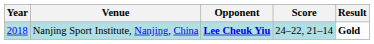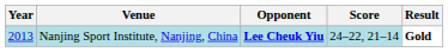 <table class="sortable wikitable" style="font-size: 90%;">
 <tr>
 <th>Year</th>
 <th>Venue</th>
 <th>Opponent</th>
 <th>Score</th>
 <th>Result</th>
 </tr>
 <tr style="background:#B0E0E6">
-<td align="center"><a href='#'>2018</a></td>
+<td align="center"><a href='#'>2013</a></td>
 <td align="left">Nanjing Sport Institute, <a href='#'>Nanjing</a>, <a href='#'>China</a></td>
 <td align="left"><strong> <a href='#'>Lee Cheuk Yiu</a></strong></td>
 <td align="left">24–22, 21–14</td>
 <td style="text-align:left; background:white"> <strong>Gold</strong></td>
 </tr>
 </table>
